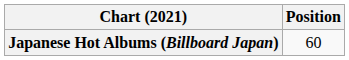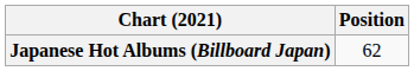 <table class="wikitable plainrowheaders" style="text-align:center;">
 <tr>
 <th scope="col">Chart (2021)</th>
 <th scope="col">Position</th>
 </tr>
 <tr>
 <th scope="row">Japanese Hot Albums (<em>Billboard Japan</em>)</th>
-<td>60</td>
+<td>62</td>
 </tr>
 </table>
